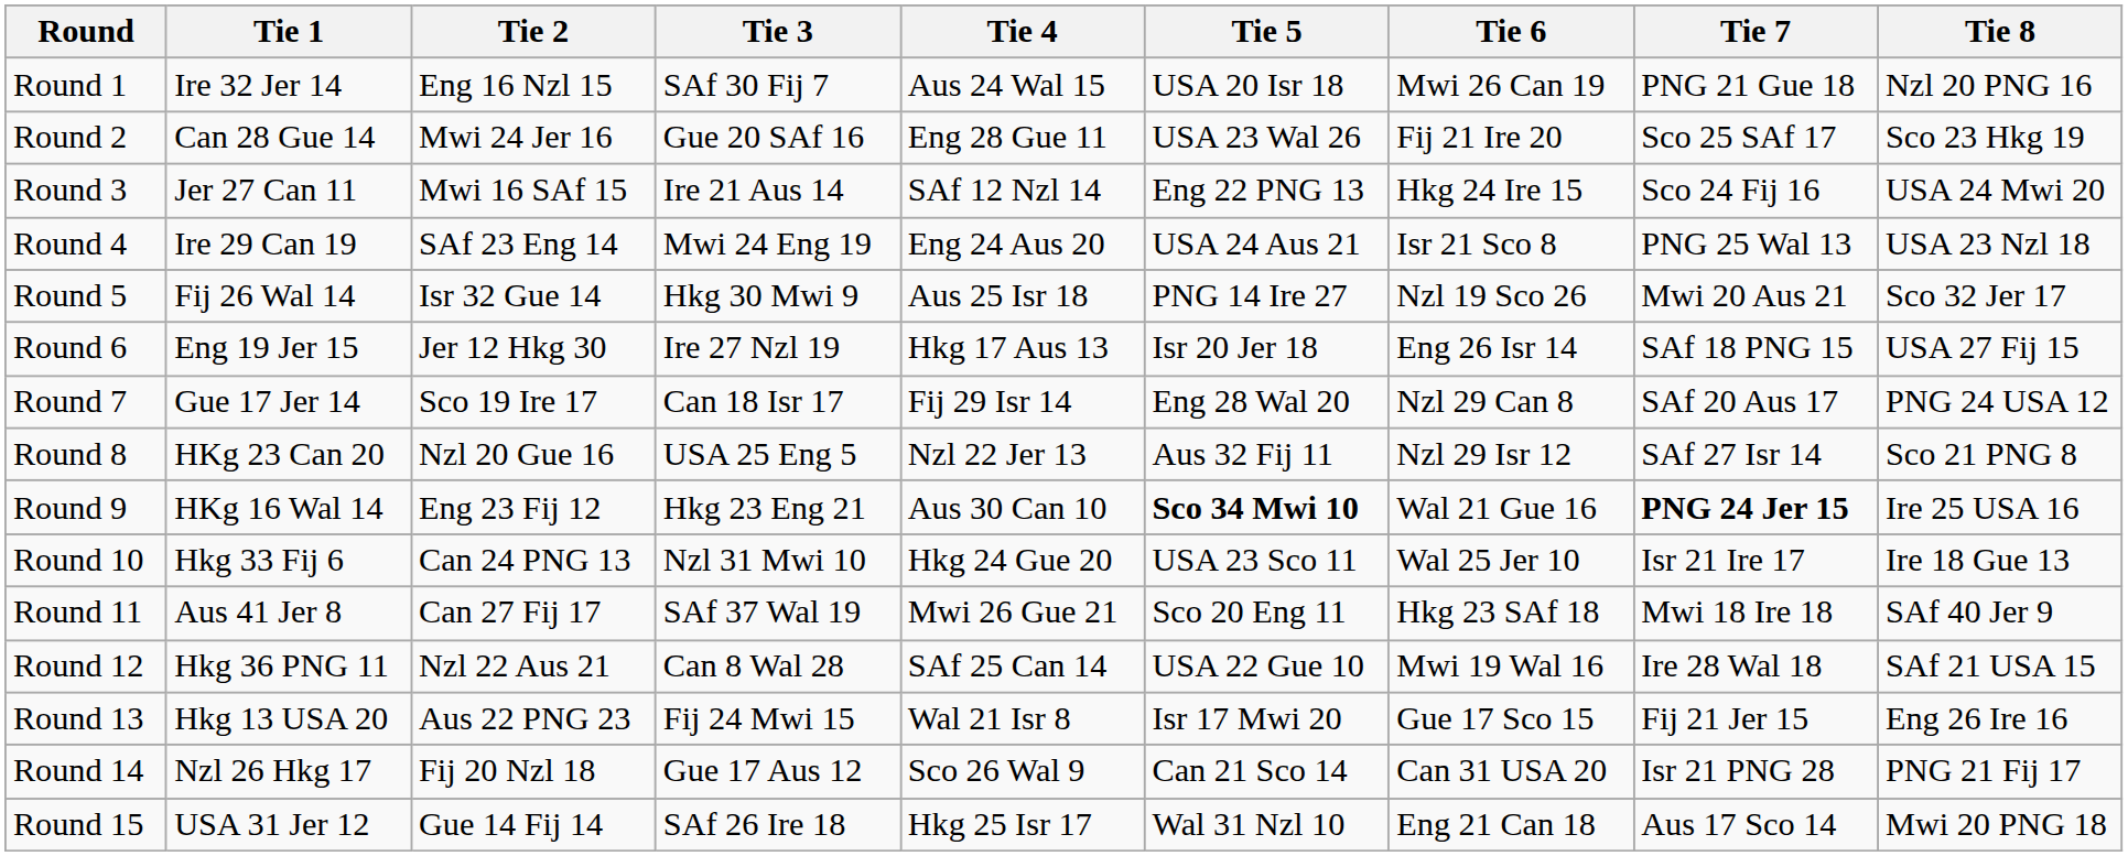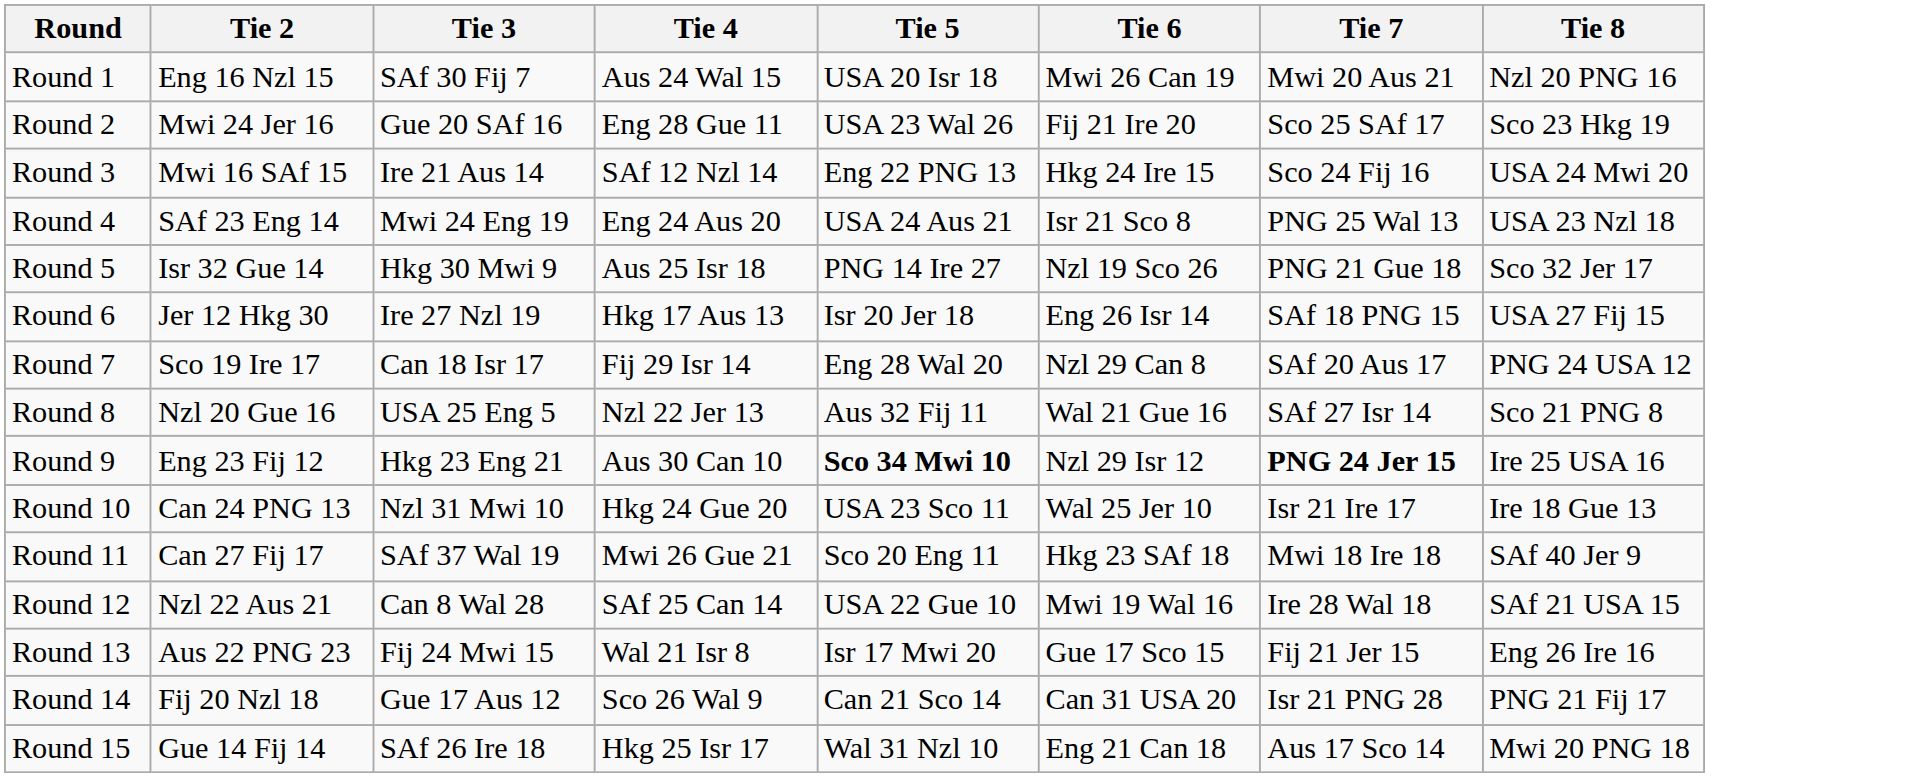 <table class="wikitable" style="font-size: 100%">
 <tr>
 <th width=70>Round</th>
-<th width=110>Tie 1</th>
 <th width=110>Tie 2</th>
 <th width=110>Tie 3</th>
 <th width=110>Tie 4</th>
 <th width=110>Tie 5</th>
 <th width=110>Tie 6</th>
 <th width=110>Tie 7</th>
 <th width=110>Tie 8</th>
 </tr>
 <tr>
 <td>Round 1</td>
-<td>Ire 32 Jer 14</td>
 <td>Eng 16 Nzl 15</td>
 <td>SAf 30 Fij 7</td>
 <td>Aus 24 Wal 15</td>
 <td>USA 20 Isr 18</td>
 <td>Mwi 26 Can 19</td>
-<td>PNG 21 Gue 18</td>
+<td>Mwi 20 Aus 21</td>
 <td>Nzl 20 PNG 16</td>
 </tr>
 <tr>
 <td>Round 2</td>
-<td>Can 28 Gue 14</td>
 <td>Mwi 24 Jer 16</td>
 <td>Gue 20 SAf 16</td>
 <td>Eng 28 Gue 11</td>
 <td>USA 23 Wal 26</td>
 <td>Fij 21 Ire 20</td>
 <td>Sco 25 SAf 17</td>
 <td>Sco 23 Hkg 19</td>
 </tr>
 <tr>
 <td>Round 3</td>
-<td>Jer 27 Can 11</td>
 <td>Mwi 16 SAf 15</td>
 <td>Ire 21 Aus 14</td>
 <td>SAf 12 Nzl 14</td>
 <td>Eng 22 PNG 13</td>
 <td>Hkg 24 Ire 15</td>
 <td>Sco 24 Fij 16</td>
 <td>USA 24 Mwi 20</td>
 </tr>
 <tr>
 <td>Round 4</td>
-<td>Ire 29 Can 19</td>
 <td>SAf 23 Eng 14</td>
 <td>Mwi 24 Eng 19</td>
 <td>Eng 24 Aus 20</td>
 <td>USA 24 Aus 21</td>
 <td>Isr 21 Sco 8</td>
 <td>PNG 25 Wal 13</td>
 <td>USA 23 Nzl 18</td>
 </tr>
 <tr>
 <td>Round 5</td>
-<td>Fij 26 Wal 14</td>
 <td>Isr 32 Gue 14</td>
 <td>Hkg 30 Mwi 9</td>
 <td>Aus 25 Isr 18</td>
 <td>PNG 14 Ire 27</td>
 <td>Nzl 19 Sco 26</td>
-<td>Mwi 20 Aus 21</td>
+<td>PNG 21 Gue 18</td>
 <td>Sco 32 Jer 17</td>
 </tr>
 <tr>
 <td>Round 6</td>
-<td>Eng 19 Jer 15</td>
 <td>Jer 12 Hkg 30</td>
 <td>Ire 27 Nzl 19</td>
 <td>Hkg 17 Aus 13</td>
 <td>Isr 20 Jer 18</td>
 <td>Eng 26 Isr 14</td>
 <td>SAf 18 PNG 15</td>
 <td>USA 27 Fij 15</td>
 </tr>
 <tr>
 <td>Round 7</td>
-<td>Gue 17 Jer 14</td>
 <td>Sco 19 Ire 17</td>
 <td>Can 18 Isr 17</td>
 <td>Fij 29 Isr 14</td>
 <td>Eng 28 Wal 20</td>
 <td>Nzl 29 Can 8</td>
 <td>SAf 20 Aus 17</td>
 <td>PNG 24 USA 12</td>
 </tr>
 <tr>
 <td>Round 8</td>
-<td>HKg 23 Can 20</td>
 <td>Nzl 20 Gue 16</td>
 <td>USA 25 Eng 5</td>
 <td>Nzl 22 Jer 13</td>
 <td>Aus 32 Fij 11</td>
-<td>Nzl 29 Isr 12</td>
+<td>Wal 21 Gue 16</td>
 <td>SAf 27 Isr 14</td>
 <td>Sco 21 PNG 8</td>
 </tr>
 <tr>
 <td>Round 9</td>
-<td>HKg 16 Wal 14</td>
 <td>Eng 23 Fij 12</td>
 <td>Hkg 23 Eng 21</td>
 <td>Aus 30 Can 10</td>
 <td><strong>Sco 34 Mwi 10</strong></td>
-<td>Wal 21 Gue 16</td>
+<td>Nzl 29 Isr 12</td>
 <td><strong>PNG 24 Jer 15</strong></td>
 <td>Ire 25 USA 16</td>
 </tr>
 <tr>
 <td>Round 10</td>
-<td>Hkg 33 Fij 6</td>
 <td>Can 24 PNG 13</td>
 <td>Nzl 31 Mwi 10</td>
 <td>Hkg 24 Gue 20</td>
 <td>USA 23 Sco 11</td>
 <td>Wal 25 Jer 10</td>
 <td>Isr 21 Ire 17</td>
 <td>Ire 18 Gue 13</td>
 </tr>
 <tr>
 <td>Round 11</td>
-<td>Aus 41 Jer 8</td>
 <td>Can 27 Fij 17</td>
 <td>SAf 37 Wal 19</td>
 <td>Mwi 26 Gue 21</td>
 <td>Sco 20 Eng 11</td>
 <td>Hkg 23 SAf 18</td>
 <td>Mwi 18 Ire 18</td>
 <td>SAf 40 Jer 9</td>
 </tr>
 <tr>
 <td>Round 12</td>
-<td>Hkg 36 PNG 11</td>
 <td>Nzl 22 Aus 21</td>
 <td>Can 8 Wal 28</td>
 <td>SAf 25 Can 14</td>
 <td>USA 22 Gue 10</td>
 <td>Mwi 19 Wal 16</td>
 <td>Ire 28 Wal 18</td>
 <td>SAf 21 USA 15</td>
 </tr>
 <tr>
 <td>Round 13</td>
-<td>Hkg 13 USA 20</td>
 <td>Aus 22 PNG 23</td>
 <td>Fij 24 Mwi 15</td>
 <td>Wal 21 Isr 8</td>
 <td>Isr 17 Mwi 20</td>
 <td>Gue 17 Sco 15</td>
 <td>Fij 21 Jer 15</td>
 <td>Eng 26 Ire 16</td>
 </tr>
 <tr>
 <td>Round 14</td>
-<td>Nzl 26 Hkg 17</td>
 <td>Fij 20 Nzl 18</td>
 <td>Gue 17 Aus 12</td>
 <td>Sco 26 Wal 9</td>
 <td>Can 21 Sco 14</td>
 <td>Can 31 USA 20</td>
 <td>Isr 21 PNG 28</td>
 <td>PNG 21 Fij 17</td>
 </tr>
 <tr>
 <td>Round 15</td>
-<td>USA 31 Jer 12</td>
 <td>Gue 14 Fij 14</td>
 <td>SAf 26 Ire 18</td>
 <td>Hkg 25 Isr 17</td>
 <td>Wal 31 Nzl 10</td>
 <td>Eng 21 Can 18</td>
 <td>Aus 17 Sco 14</td>
 <td>Mwi 20 PNG 18</td>
 </tr>
 </table>
